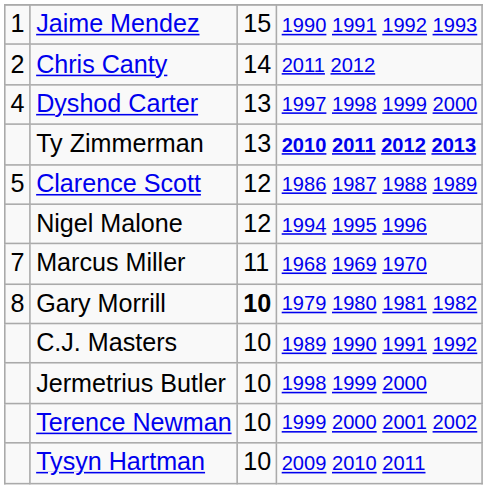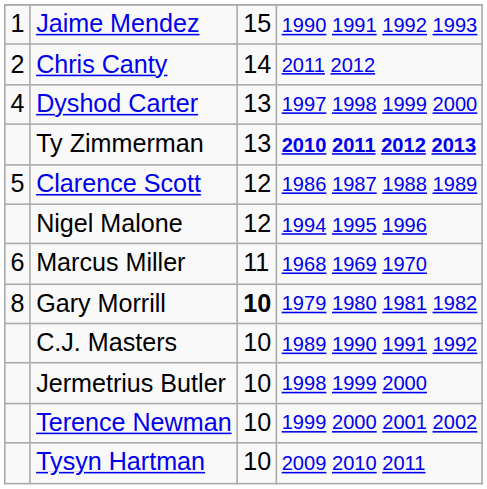 <table class="wikitable">
 <tr>
 </tr>
 <tr>
 <td>1</td>
 <td><a href='#'>Jaime Mendez</a></td>
 <td>15</td>
 <td style="font-size:80%;"><a href='#'>1990</a> <a href='#'>1991</a> <a href='#'>1992</a> <a href='#'>1993</a></td>
 </tr>
 <tr>
 <td>2</td>
 <td><a href='#'>Chris Canty</a></td>
 <td>14</td>
 <td style="font-size:80%;"><a href='#'>2011</a> <a href='#'>2012</a></td>
 </tr>
 <tr>
 <td>4</td>
 <td><a href='#'>Dyshod Carter</a></td>
 <td>13</td>
 <td style="font-size:80%;"><a href='#'>1997</a> <a href='#'>1998</a> <a href='#'>1999</a> <a href='#'>2000</a></td>
 </tr>
 <tr>
 <td></td>
 <td>Ty Zimmerman</td>
 <td>13</td>
 <td style="font-size:80%;"><strong><a href='#'>2010</a> <a href='#'>2011</a> <a href='#'>2012</a> <a href='#'>2013</a></strong></td>
 </tr>
 <tr>
 <td>5</td>
 <td><a href='#'>Clarence Scott</a></td>
 <td>12</td>
 <td style="font-size:80%;"><a href='#'>1986</a> <a href='#'>1987</a> <a href='#'>1988</a> <a href='#'>1989</a></td>
 </tr>
 <tr>
 <td></td>
 <td>Nigel Malone</td>
 <td>12</td>
 <td style="font-size:80%;"><a href='#'>1994</a> <a href='#'>1995</a> <a href='#'>1996</a></td>
 </tr>
 <tr>
-<td>7</td>
+<td>6</td>
 <td>Marcus Miller</td>
 <td>11</td>
 <td style="font-size:80%;"><a href='#'>1968</a> <a href='#'>1969</a> <a href='#'>1970</a></td>
 </tr>
 <tr>
 <td>8</td>
 <td>Gary Morrill</td>
 <td><strong>10</strong></td>
 <td style="font-size:80%;"><a href='#'>1979</a> <a href='#'>1980</a> <a href='#'>1981</a> <a href='#'>1982</a></td>
 </tr>
 <tr>
 <td></td>
 <td>C.J. Masters</td>
 <td>10</td>
 <td style="font-size:80%;"><a href='#'>1989</a> <a href='#'>1990</a> <a href='#'>1991</a> <a href='#'>1992</a></td>
 </tr>
 <tr>
 <td></td>
 <td>Jermetrius Butler</td>
 <td>10</td>
 <td style="font-size:80%;"><a href='#'>1998</a> <a href='#'>1999</a> <a href='#'>2000</a></td>
 </tr>
 <tr>
 <td></td>
 <td><a href='#'>Terence Newman</a></td>
 <td>10</td>
 <td style="font-size:80%;"><a href='#'>1999</a> <a href='#'>2000</a> <a href='#'>2001</a> <a href='#'>2002</a></td>
 </tr>
 <tr>
 <td></td>
 <td><a href='#'>Tysyn Hartman</a></td>
 <td>10</td>
 <td style="font-size:80%;"><a href='#'>2009</a> <a href='#'>2010</a> <a href='#'>2011</a></td>
 </tr>
 </table>
